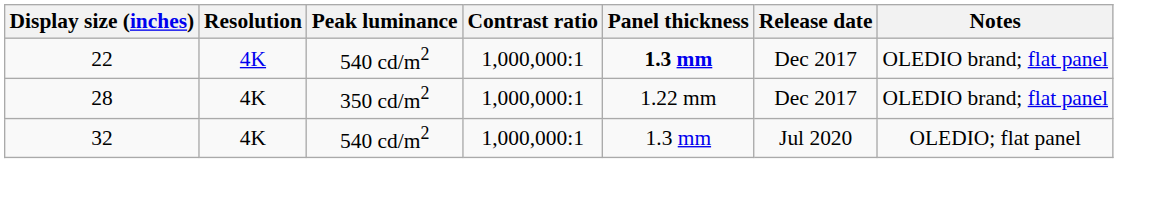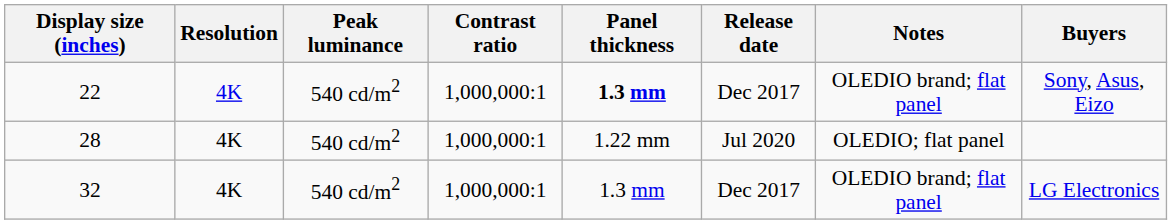 <table class="wikitable sortable" style="text-align:center;">
 <tr>
 <th>Display size (<a href='#'>inches</a>)</th>
 <th>Resolution</th>
 <th>Peak luminance</th>
 <th>Contrast ratio</th>
 <th>Panel thickness</th>
 <th>Release date</th>
 <th>Notes</th>
+<th>Buyers</th>
 </tr>
 <tr>
 <td>22</td>
 <td><a href='#'>4K</a></td>
 <td>540 cd/m<sup>2</sup></td>
 <td>1,000,000:1</td>
 <td><strong>1.3 <a href='#'>mm</a></strong></td>
 <td>Dec 2017</td>
 <td>OLEDIO brand; <a href='#'>flat panel</a></td>
+<td><a href='#'>Sony</a>, <a href='#'>Asus</a>, <a href='#'>Eizo</a></td>
 </tr>
 <tr>
 <td>28</td>
 <td>4K</td>
-<td>350 cd/m<sup>2</sup></td>
+<td>540 cd/m<sup>2</sup></td>
 <td>1,000,000:1</td>
 <td>1.22 mm</td>
-<td>Dec 2017</td>
-<td>OLEDIO brand; <a href='#'>flat panel</a></td>
+<td>Jul 2020</td>
+<td>OLEDIO; flat panel</td>
+<td></td>
 </tr>
 <tr>
 <td>32</td>
 <td>4K</td>
 <td>540 cd/m<sup>2</sup></td>
 <td>1,000,000:1</td>
 <td>1.3 <a href='#'>mm</a></td>
-<td>Jul 2020</td>
-<td>OLEDIO; flat panel</td>
+<td>Dec 2017</td>
+<td>OLEDIO brand; <a href='#'>flat panel</a></td>
+<td><a href='#'>LG Electronics</a></td>
 </tr>
 </table>
